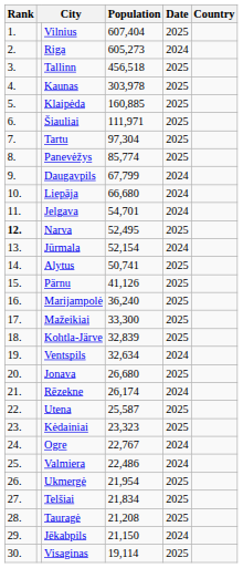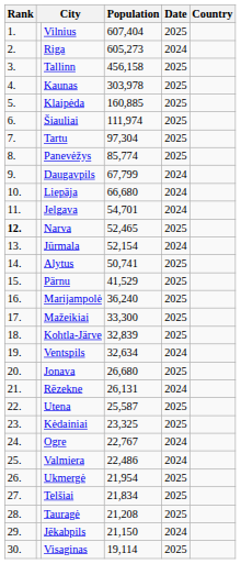 <table class="wikitable sortable">
 <tr>
 <th bgcolor="#c0c0c0">Rank</th>
 <th colspan="2" bgcolor="#c0c0c0" class="unsortable">City</th>
 <th bgcolor="#c0c0c0">Population</th>
 <th bgcolor="#c0c0c0">Date</th>
 <th bgcolor="#c0c0c0">Country</th>
 </tr>
 <tr>
 <td>1.</td>
 <td></td>
 <td><a href='#'>Vilnius</a></td>
 <td>607,404</td>
 <td>2025</td>
 <td></td>
 </tr>
 <tr>
 <td>2.</td>
 <td></td>
 <td><a href='#'>Riga</a></td>
 <td>605,273</td>
 <td>2024</td>
 <td></td>
 </tr>
 <tr>
 <td>3.</td>
 <td></td>
 <td><a href='#'>Tallinn</a></td>
-<td>456,518</td>
+<td>456,158</td>
 <td>2025</td>
 <td></td>
 </tr>
 <tr>
 <td>4.</td>
 <td></td>
 <td><a href='#'>Kaunas</a></td>
 <td>303,978</td>
 <td>2025</td>
 <td></td>
 </tr>
 <tr>
 <td>5.</td>
 <td></td>
 <td><a href='#'>Klaipėda</a></td>
 <td>160,885</td>
 <td>2025</td>
 <td></td>
 </tr>
 <tr>
 <td>6.</td>
 <td></td>
 <td><a href='#'>Šiauliai</a></td>
-<td>111,971</td>
+<td>111,974</td>
 <td>2025</td>
 <td></td>
 </tr>
 <tr>
 <td>7.</td>
 <td></td>
 <td><a href='#'>Tartu</a></td>
 <td>97,304</td>
 <td>2025</td>
 <td></td>
 </tr>
 <tr>
 <td>8.</td>
 <td></td>
 <td><a href='#'>Panevėžys</a></td>
 <td>85,774</td>
 <td>2025</td>
 <td></td>
 </tr>
 <tr>
 <td>9.</td>
 <td></td>
 <td><a href='#'>Daugavpils</a></td>
 <td>67,799</td>
 <td>2024</td>
 <td></td>
 </tr>
 <tr>
 <td>10.</td>
 <td></td>
 <td><a href='#'>Liepāja</a></td>
 <td>66,680</td>
 <td>2024</td>
 <td></td>
 </tr>
 <tr>
 <td>11.</td>
 <td></td>
 <td><a href='#'>Jelgava</a></td>
 <td>54,701</td>
 <td>2024</td>
 <td></td>
 </tr>
 <tr>
 <td><strong>12.</strong></td>
 <td></td>
 <td><a href='#'>Narva</a></td>
-<td>52,495</td>
+<td>52,465</td>
 <td>2025</td>
 <td></td>
 </tr>
 <tr>
 <td>13.</td>
 <td></td>
 <td><a href='#'>Jūrmala</a></td>
 <td>52,154</td>
 <td>2024</td>
 <td></td>
 </tr>
 <tr>
 <td>14.</td>
 <td></td>
 <td><a href='#'>Alytus</a></td>
 <td>50,741</td>
 <td>2025</td>
 <td></td>
 </tr>
 <tr>
 <td>15.</td>
 <td></td>
 <td><a href='#'>Pärnu</a></td>
-<td>41,126</td>
+<td>41,529</td>
 <td>2025</td>
 <td></td>
 </tr>
 <tr>
 <td>16.</td>
 <td></td>
 <td><a href='#'>Marijampolė</a></td>
 <td>36,240</td>
 <td>2025</td>
 <td></td>
 </tr>
 <tr>
 <td>17.</td>
 <td></td>
 <td><a href='#'>Mažeikiai</a></td>
 <td>33,300</td>
 <td>2025</td>
 <td></td>
 </tr>
 <tr>
 <td>18.</td>
 <td></td>
 <td><a href='#'>Kohtla-Järve</a></td>
 <td>32,839</td>
 <td>2025</td>
 <td></td>
 </tr>
 <tr>
 <td>19.</td>
 <td></td>
 <td><a href='#'>Ventspils</a></td>
 <td>32,634</td>
 <td>2024</td>
 <td></td>
 </tr>
 <tr>
 <td>20.</td>
 <td></td>
 <td><a href='#'>Jonava</a></td>
 <td>26,680</td>
 <td>2025</td>
 <td></td>
 </tr>
 <tr>
 <td>21.</td>
 <td></td>
 <td><a href='#'>Rēzekne</a></td>
-<td>26,174</td>
+<td>26,131</td>
 <td>2024</td>
 <td></td>
 </tr>
 <tr>
 <td>22.</td>
 <td></td>
 <td><a href='#'>Utena</a></td>
 <td>25,587</td>
 <td>2025</td>
 <td></td>
 </tr>
 <tr>
 <td>23.</td>
 <td></td>
 <td><a href='#'>Kėdainiai</a></td>
-<td>23,323</td>
+<td>23,325</td>
 <td>2025</td>
 <td></td>
 </tr>
 <tr>
 <td>24.</td>
 <td></td>
 <td><a href='#'>Ogre</a></td>
 <td>22,767</td>
 <td>2024</td>
 <td></td>
 </tr>
 <tr>
 <td>25.</td>
 <td></td>
 <td><a href='#'>Valmiera</a></td>
 <td>22,486</td>
 <td>2024</td>
 <td></td>
 </tr>
 <tr>
 <td>26.</td>
 <td></td>
 <td><a href='#'>Ukmergė</a></td>
 <td>21,954</td>
 <td>2025</td>
 <td></td>
 </tr>
 <tr>
 <td>27.</td>
 <td></td>
 <td><a href='#'>Telšiai</a></td>
 <td>21,834</td>
 <td>2025</td>
 <td></td>
 </tr>
 <tr>
 <td>28.</td>
 <td></td>
 <td><a href='#'>Tauragė</a></td>
 <td>21,208</td>
 <td>2025</td>
 <td></td>
 </tr>
 <tr>
 <td>29.</td>
 <td></td>
 <td><a href='#'>Jēkabpils</a></td>
 <td>21,150</td>
 <td>2024</td>
 <td></td>
 </tr>
 <tr>
 <td>30.</td>
 <td></td>
 <td><a href='#'>Visaginas</a></td>
 <td>19,114</td>
 <td>2025</td>
 <td><br></td>
 </tr>
 </table>
